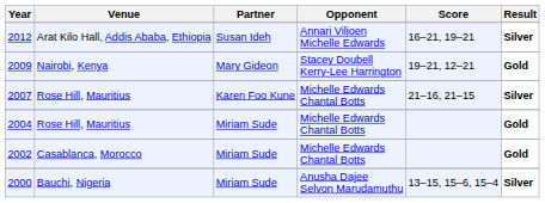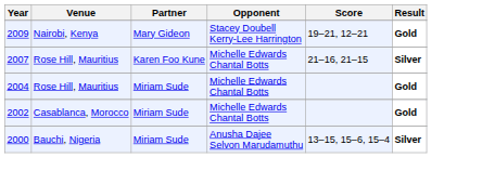 <table class="sortable wikitable" style="font-size: 90%;">
 <tr>
 <th>Year</th>
 <th>Venue</th>
 <th>Partner</th>
 <th>Opponent</th>
 <th>Score</th>
 <th>Result</th>
 </tr>
 <tr>
-</tr>
-<tr style="background:#ECF2FF">
-<td align="center"><a href='#'>2012</a></td>
-<td align="left">Arat Kilo Hall, <a href='#'>Addis Ababa</a>, <a href='#'>Ethiopia</a></td>
-<td align="left"> <a href='#'>Susan Ideh</a></td>
-<td align="left"> <a href='#'>Annari Viljoen</a><br> <a href='#'>Michelle Edwards</a></td>
-<td align="left">16–21, 19–21</td>
-<td style="text-align:left; background:white"> <strong>Silver</strong></td>
 </tr>
 <tr>
 </tr>
 <tr style="background:#ECF2FF">
 <td align="center"><a href='#'>2009</a></td>
 <td align="left"><a href='#'>Nairobi</a>, <a href='#'>Kenya</a></td>
 <td align="left"> <a href='#'>Mary Gideon</a></td>
 <td align="left"> <a href='#'>Stacey Doubell</a><br> <a href='#'>Kerry-Lee Harrington</a></td>
 <td align="left">19–21, 12–21</td>
 <td style="text-align:left; background:white"> <strong>Gold</strong></td>
 </tr>
 <tr>
 </tr>
 <tr style="background:#ECF2FF">
 <td align="center"><a href='#'>2007</a></td>
 <td align="left"><a href='#'>Rose Hill</a>, <a href='#'>Mauritius</a></td>
 <td align="left"> <a href='#'>Karen Foo Kune</a></td>
 <td align="left"> <a href='#'>Michelle Edwards</a><br> <a href='#'>Chantal Botts</a></td>
 <td align="left">21–16, 21–15</td>
 <td style="text-align:left; background:white"> <strong>Silver</strong></td>
 </tr>
 <tr>
 </tr>
 <tr style="background:#ECF2FF">
 <td align="center"><a href='#'>2004</a></td>
 <td align="left"><a href='#'>Rose Hill</a>, <a href='#'>Mauritius</a></td>
 <td align="left"> <a href='#'>Miriam Sude</a></td>
 <td align="left"> <a href='#'>Michelle Edwards</a><br> <a href='#'>Chantal Botts</a></td>
 <td align="left"></td>
 <td style="text-align:left; background:white"> <strong>Gold</strong></td>
 </tr>
 <tr>
 </tr>
 <tr style="background:#ECF2FF">
 <td align="center"><a href='#'>2002</a></td>
 <td align="left"><a href='#'>Casablanca</a>, <a href='#'>Morocco</a></td>
 <td align="left"> <a href='#'>Miriam Sude</a></td>
 <td align="left"> <a href='#'>Michelle Edwards</a><br> <a href='#'>Chantal Botts</a></td>
 <td align="left"></td>
 <td style="text-align:left; background:white"> <strong>Gold</strong></td>
 </tr>
 <tr>
 </tr>
 <tr style="background:#ECF2FF">
 <td align="center"><a href='#'>2000</a></td>
 <td align="left"><a href='#'>Bauchi</a>, <a href='#'>Nigeria</a></td>
 <td align="left"> <a href='#'>Miriam Sude</a></td>
 <td align="left"> <a href='#'>Anusha Dajee</a><br> <a href='#'>Selvon Marudamuthu</a></td>
 <td align="left">13–15, 15–6, 15–4</td>
 <td style="text-align:left; background:white"> <strong>Silver</strong></td>
 </tr>
 </table>
